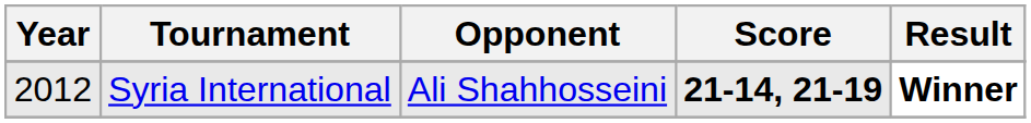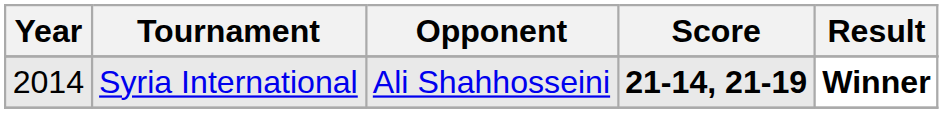 <table class="sortable wikitable" style="font-size: 90%;">
 <tr>
 <th>Year</th>
 <th>Tournament</th>
 <th>Opponent</th>
 <th>Score</th>
 <th>Result</th>
 </tr>
 <tr>
 </tr>
 <tr style="background:#E9E9E9">
-<td align="center">2012</td>
+<td align="center">2014</td>
 <td align="left"><a href='#'>Syria International</a></td>
 <td align="left"> <a href='#'>Ali Shahhosseini</a></td>
 <td align="left"><strong>21-14, 21-19</strong></td>
 <td style="text-align:left; background:white"> <strong>Winner</strong></td>
 </tr>
 <tr>
 </tr>
 </table>
